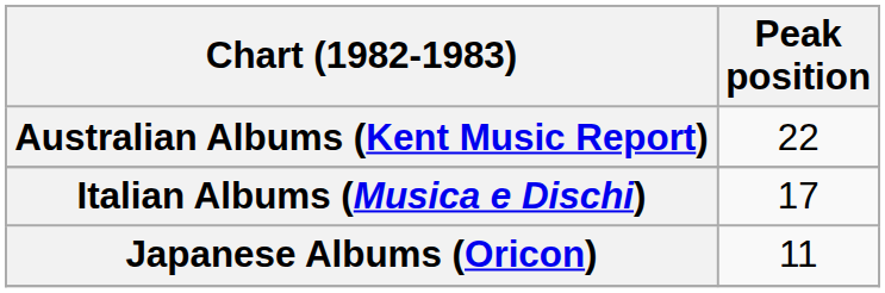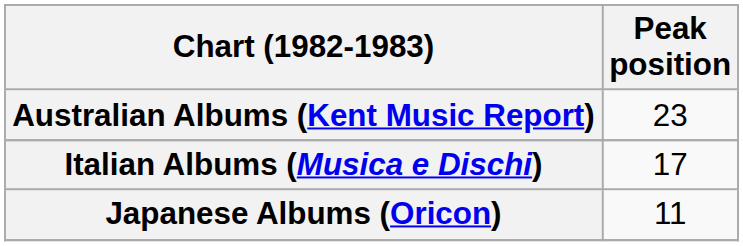 <table class="wikitable sortable plainrowheaders" style="text-align:center">
 <tr>
 <th scope="col">Chart (1982-1983)</th>
 <th scope="col">Peak<br>position</th>
 </tr>
 <tr>
 <th scope="row">Australian Albums (<a href='#'>Kent Music Report</a>)</th>
-<td>22</td>
+<td>23</td>
 </tr>
 <tr>
 </tr>
 <tr>
 </tr>
 <tr>
 </tr>
 <tr>
 </tr>
 <tr>
 <th scope="row">Italian Albums (<em><a href='#'>Musica e Dischi</a></em>)</th>
 <td align="center">17</td>
 </tr>
 <tr>
 <th scope="row">Japanese Albums (<a href='#'>Oricon</a>)</th>
 <td align="center">11</td>
 </tr>
 <tr>
 </tr>
 <tr>
 </tr>
 <tr>
 </tr>
 </table>
